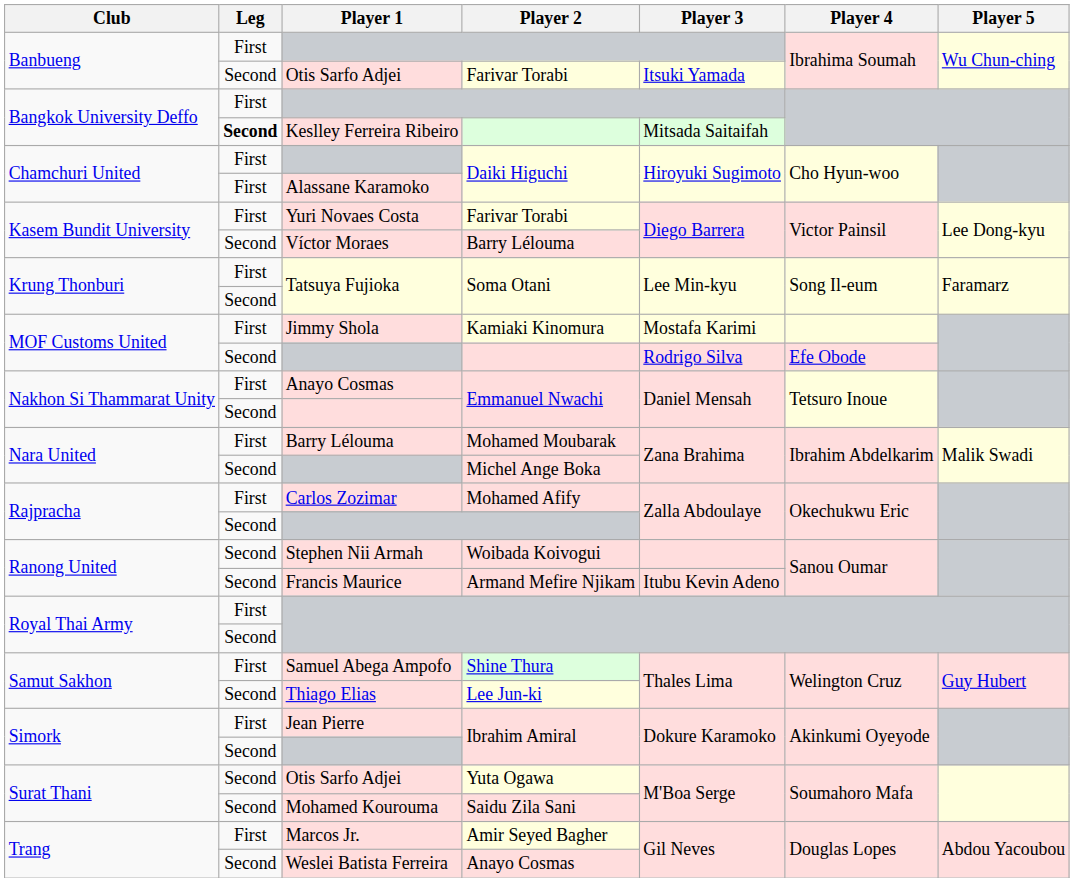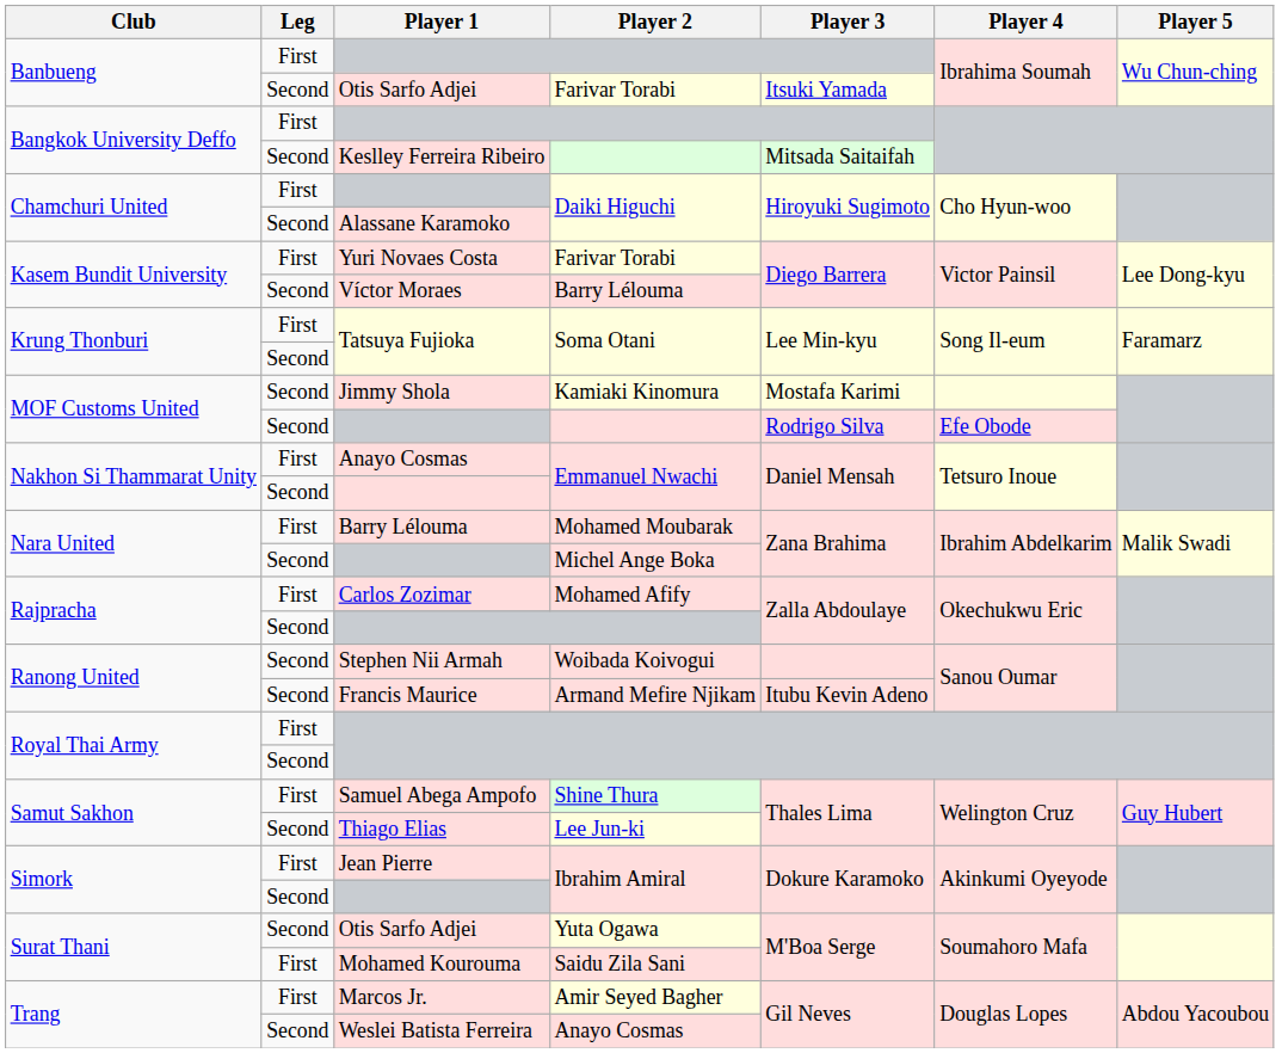 <table class="wikitable" style="text-align:left">
 <tr>
 <th>Club</th>
 <th>Leg</th>
 <th>Player 1</th>
 <th>Player 2</th>
 <th>Player 3</th>
 <th>Player 4</th>
 <th>Player 5</th>
 </tr>
 <tr>
 <td rowspan="2"><a href='#'>Banbueng</a></td>
 <td align="center">First</td>
 <td bgcolor="#c8ccd1" colspan="3"></td>
 <td bgcolor="#ffdddd" rowspan="2"> Ibrahima Soumah</td>
 <td bgcolor="#ffffdd" rowspan="2"> <a href='#'>Wu Chun-ching</a></td>
 </tr>
 <tr>
 <td align="center">Second</td>
 <td bgcolor="#ffdddd"> Otis Sarfo Adjei </td>
 <td bgcolor="#ffffdd"> Farivar Torabi </td>
 <td bgcolor="#ffffdd"> <a href='#'>Itsuki Yamada</a> </td>
 </tr>
 <tr>
 <td rowspan="2"><a href='#'>Bangkok University Deffo</a></td>
 <td align="center">First</td>
 <td bgcolor="#c8ccd1" colspan="3"></td>
 <td bgcolor="#c8ccd1" colspan="2" rowspan="2"></td>
 </tr>
 <tr>
-<td align="center"><strong>Second</strong></td>
+<td align="center">Second</td>
 <td bgcolor="#ffdddd"> Keslley Ferreira Ribeiro </td>
 <td bgcolor="#ddffdd"></td>
 <td bgcolor="#ddffdd"> Mitsada Saitaifah </td>
 </tr>
 <tr>
 <td rowspan="2"><a href='#'>Chamchuri United</a></td>
 <td align="center">First</td>
 <td bgcolor="#c8ccd1"></td>
 <td bgcolor="#ffffdd" rowspan="2"> <a href='#'>Daiki Higuchi</a></td>
 <td bgcolor="#ffffdd" rowspan="2"> <a href='#'>Hiroyuki Sugimoto</a></td>
 <td bgcolor="#ffffdd" rowspan="2"> Cho Hyun-woo</td>
 <td bgcolor="#c8ccd1" rowspan="2"></td>
 </tr>
 <tr>
-<td align="center">First</td>
+<td align="center">Second</td>
 <td bgcolor="#ffdddd"> Alassane Karamoko </td>
 </tr>
 <tr>
 <td rowspan="2"><a href='#'>Kasem Bundit University</a></td>
 <td align="center">First</td>
 <td bgcolor="#ffdddd"> Yuri Novaes Costa </td>
 <td bgcolor="#ffffdd"> Farivar Torabi </td>
 <td bgcolor="#ffdddd" rowspan="2"> <a href='#'>Diego Barrera</a></td>
 <td bgcolor="#ffdddd" rowspan="2"> Victor Painsil</td>
 <td bgcolor="#ffffdd" rowspan="2"> Lee Dong-kyu</td>
 </tr>
 <tr>
 <td align="center">Second</td>
 <td bgcolor="#ffdddd"> Víctor Moraes </td>
 <td bgcolor="#ffdddd"> Barry Lélouma </td>
 </tr>
 <tr>
 <td rowspan="2"><a href='#'>Krung Thonburi</a></td>
 <td align="center">First</td>
 <td bgcolor="#ffffdd" rowspan="2"> Tatsuya Fujioka</td>
 <td bgcolor="#ffffdd" rowspan="2"> Soma Otani</td>
 <td bgcolor="#ffffdd" rowspan="2"> Lee Min-kyu</td>
 <td bgcolor="#ffffdd" rowspan="2"> Song Il-eum</td>
 <td bgcolor="#ffffdd" rowspan="2"> Faramarz<br></td>
 </tr>
 <tr>
 <td align="center">Second</td>
 </tr>
 <tr>
 <td rowspan="2"><a href='#'>MOF Customs United</a></td>
-<td align="center">First</td>
+<td align="center">Second</td>
 <td bgcolor="#ffdddd"> Jimmy Shola </td>
 <td bgcolor="#ffffdd"> Kamiaki Kinomura </td>
 <td bgcolor="#ffffdd"> Mostafa Karimi </td>
 <td bgcolor="#ffffdd"></td>
 <td bgcolor="#c8ccd1" rowspan="2"></td>
 </tr>
 <tr>
 <td align="center">Second</td>
 <td bgcolor="#c8ccd1"></td>
 <td bgcolor="#ffdddd"></td>
 <td bgcolor="#ffdddd"> <a href='#'>Rodrigo Silva</a> </td>
 <td bgcolor="#ffdddd"> <a href='#'>Efe Obode</a> </td>
 </tr>
 <tr>
 <td rowspan="2"><a href='#'>Nakhon Si Thammarat Unity</a></td>
 <td align="center">First</td>
 <td bgcolor="#ffdddd"> Anayo Cosmas </td>
 <td bgcolor="#ffdddd" rowspan="2"> <a href='#'>Emmanuel Nwachi</a></td>
 <td bgcolor="#ffdddd" rowspan="2"> Daniel Mensah</td>
 <td bgcolor="#ffffdd" rowspan="2"> Tetsuro Inoue</td>
 <td bgcolor="#c8ccd1" rowspan="2"></td>
 </tr>
 <tr>
 <td align="center">Second</td>
 <td bgcolor="#ffdddd"></td>
 </tr>
 <tr>
 <td rowspan="2"><a href='#'>Nara United</a></td>
 <td align="center">First</td>
 <td bgcolor="#ffdddd"> Barry Lélouma </td>
 <td bgcolor="#ffdddd"> Mohamed Moubarak </td>
 <td bgcolor="#ffdddd" rowspan="2"> Zana Brahima</td>
 <td bgcolor="#ffdddd" rowspan="2"> Ibrahim Abdelkarim</td>
 <td bgcolor="#ffffdd" rowspan="2"> Malik Swadi</td>
 </tr>
 <tr>
 <td align="center">Second</td>
 <td bgcolor="#c8ccd1"></td>
 <td bgcolor="#ffdddd"> Michel Ange Boka </td>
 </tr>
 <tr>
 <td rowspan="2"><a href='#'>Rajpracha</a></td>
 <td align="center">First</td>
 <td bgcolor="#ffdddd"> <a href='#'>Carlos Zozimar</a> </td>
 <td bgcolor="#ffdddd"> Mohamed Afify </td>
 <td bgcolor="#ffdddd" rowspan="2"> Zalla Abdoulaye</td>
 <td bgcolor="#ffdddd" rowspan="2"> Okechukwu Eric</td>
 <td bgcolor="#c8ccd1" rowspan="2"></td>
 </tr>
 <tr>
 <td align="center">Second</td>
 <td bgcolor="#c8ccd1" colspan="2"></td>
 </tr>
 <tr>
 <td rowspan="2"><a href='#'>Ranong United</a></td>
 <td align="center">Second</td>
 <td bgcolor="#ffdddd"> Stephen Nii Armah </td>
 <td bgcolor="#ffdddd"> Woibada Koivogui </td>
 <td bgcolor="#ffdddd"></td>
 <td bgcolor="#ffdddd" rowspan="2"> Sanou Oumar</td>
 <td bgcolor="#c8ccd1" rowspan="2"></td>
 </tr>
 <tr>
 <td align="center">Second</td>
 <td bgcolor="#ffdddd"> Francis Maurice </td>
 <td bgcolor="#ffdddd"> Armand Mefire Njikam </td>
 <td bgcolor="#ffdddd"> Itubu Kevin Adeno </td>
 </tr>
 <tr>
 <td rowspan="2"><a href='#'>Royal Thai Army</a></td>
 <td align="center">First</td>
 <td bgcolor="#c8ccd1" colspan="5" rowspan="2"></td>
 </tr>
 <tr>
 <td align="center">Second</td>
 </tr>
 <tr>
 <td rowspan="2"><a href='#'>Samut Sakhon</a></td>
 <td align="center">First</td>
 <td bgcolor="#ffdddd"> Samuel Abega Ampofo </td>
 <td bgcolor="#ddffdd"> <a href='#'>Shine Thura</a> </td>
 <td bgcolor="#ffdddd" rowspan="2"> Thales Lima</td>
 <td bgcolor="#ffdddd" rowspan="2"> Welington Cruz</td>
 <td bgcolor="#ffdddd" rowspan="2"> <a href='#'>Guy Hubert</a></td>
 </tr>
 <tr>
 <td align="center">Second</td>
 <td bgcolor="#ffdddd"> <a href='#'>Thiago Elias</a> </td>
 <td bgcolor="#ffffdd"> <a href='#'>Lee Jun-ki</a> </td>
 </tr>
 <tr>
 <td rowspan="2"><a href='#'>Simork</a></td>
 <td align="center">First</td>
 <td bgcolor="#ffdddd"> Jean Pierre </td>
 <td bgcolor="#ffdddd" rowspan="2"> Ibrahim Amiral</td>
 <td bgcolor="#ffdddd" rowspan="2"> Dokure Karamoko</td>
 <td bgcolor="#ffdddd" rowspan="2"> Akinkumi Oyeyode</td>
 <td bgcolor="#c8ccd1" rowspan="2"></td>
 </tr>
 <tr>
 <td align="center">Second</td>
 <td bgcolor="#c8ccd1"></td>
 </tr>
 <tr>
 <td rowspan="2"><a href='#'>Surat Thani</a></td>
 <td align="center">Second</td>
 <td bgcolor="#ffdddd"> Otis Sarfo Adjei </td>
 <td bgcolor="#ffffdd"> Yuta Ogawa </td>
 <td bgcolor="#ffdddd" rowspan="2"> M'Boa Serge</td>
 <td bgcolor="#ffdddd" rowspan="2"> Soumahoro Mafa</td>
 <td bgcolor="#ffffdd" rowspan="2"></td>
 </tr>
 <tr>
-<td align="center">Second</td>
+<td align="center">First</td>
 <td bgcolor="#ffdddd"> Mohamed Kourouma </td>
 <td bgcolor="#ffdddd"> Saidu Zila Sani </td>
 </tr>
 <tr>
 <td rowspan="2"><a href='#'>Trang</a></td>
 <td align="center">First</td>
 <td bgcolor="#ffdddd"> Marcos Jr. </td>
 <td bgcolor="#ffffdd"> Amir Seyed Bagher </td>
 <td bgcolor="#ffdddd" rowspan="2"> Gil Neves</td>
 <td bgcolor="#ffdddd" rowspan="2"> Douglas Lopes</td>
 <td bgcolor="#ffdddd" rowspan="2"> Abdou Yacoubou</td>
 </tr>
 <tr>
 <td align="center">Second</td>
 <td bgcolor="#ffdddd"> Weslei Batista Ferreira </td>
 <td bgcolor="#ffdddd"> Anayo Cosmas </td>
 </tr>
 </table>
